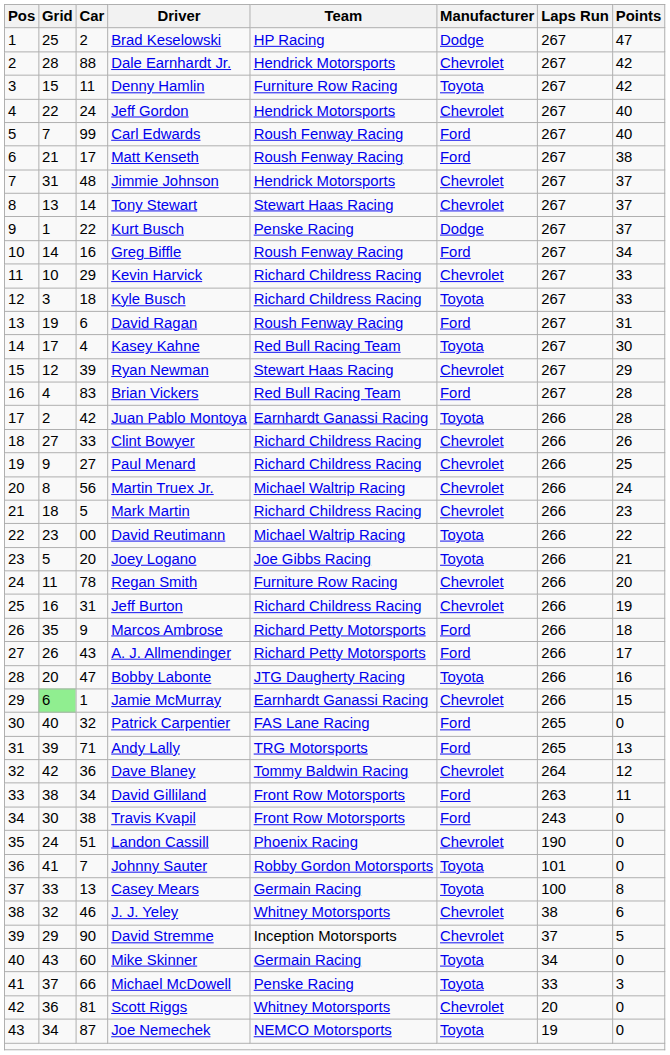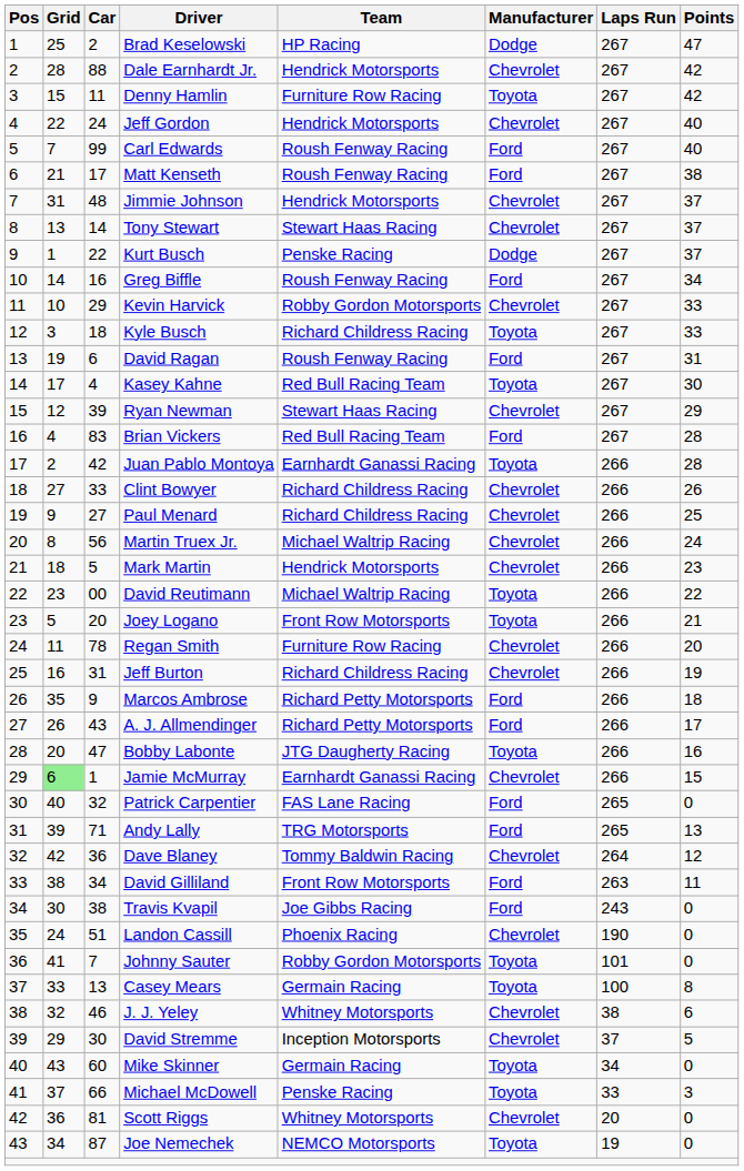 <table class="sortable wikitable" border="1">
 <tr>
 <th>Pos</th>
 <th>Grid</th>
 <th>Car</th>
 <th>Driver</th>
 <th>Team</th>
 <th>Manufacturer</th>
 <th>Laps Run</th>
 <th>Points</th>
 </tr>
 <tr>
 <td>1</td>
 <td>25</td>
 <td>2</td>
 <td><a href='#'>Brad Keselowski</a></td>
 <td><a href='#'>HP Racing</a></td>
 <td><a href='#'>Dodge</a></td>
 <td>267</td>
 <td>47</td>
 </tr>
 <tr>
 <td>2</td>
 <td>28</td>
 <td>88</td>
 <td><a href='#'>Dale Earnhardt Jr.</a></td>
 <td><a href='#'>Hendrick Motorsports</a></td>
 <td><a href='#'>Chevrolet</a></td>
 <td>267</td>
 <td>42</td>
 </tr>
 <tr>
 <td>3</td>
 <td>15</td>
 <td>11</td>
 <td><a href='#'>Denny Hamlin</a></td>
 <td><a href='#'>Furniture Row Racing</a></td>
 <td><a href='#'>Toyota</a></td>
 <td>267</td>
 <td>42</td>
 </tr>
 <tr>
 <td>4</td>
 <td>22</td>
 <td>24</td>
 <td><a href='#'>Jeff Gordon</a></td>
 <td><a href='#'>Hendrick Motorsports</a></td>
 <td><a href='#'>Chevrolet</a></td>
 <td>267</td>
 <td>40</td>
 </tr>
 <tr>
 <td>5</td>
 <td>7</td>
 <td>99</td>
 <td><a href='#'>Carl Edwards</a></td>
 <td><a href='#'>Roush Fenway Racing</a></td>
 <td><a href='#'>Ford</a></td>
 <td>267</td>
 <td>40</td>
 </tr>
 <tr>
 <td>6</td>
 <td>21</td>
 <td>17</td>
 <td><a href='#'>Matt Kenseth</a></td>
 <td><a href='#'>Roush Fenway Racing</a></td>
 <td><a href='#'>Ford</a></td>
 <td>267</td>
 <td>38</td>
 </tr>
 <tr>
 <td>7</td>
 <td>31</td>
 <td>48</td>
 <td><a href='#'>Jimmie Johnson</a></td>
 <td><a href='#'>Hendrick Motorsports</a></td>
 <td><a href='#'>Chevrolet</a></td>
 <td>267</td>
 <td>37</td>
 </tr>
 <tr>
 <td>8</td>
 <td>13</td>
 <td>14</td>
 <td><a href='#'>Tony Stewart</a></td>
 <td><a href='#'>Stewart Haas Racing</a></td>
 <td><a href='#'>Chevrolet</a></td>
 <td>267</td>
 <td>37</td>
 </tr>
 <tr>
 <td>9</td>
 <td>1</td>
 <td>22</td>
 <td><a href='#'>Kurt Busch</a></td>
 <td><a href='#'>Penske Racing</a></td>
 <td><a href='#'>Dodge</a></td>
 <td>267</td>
 <td>37</td>
 </tr>
 <tr>
 <td>10</td>
 <td>14</td>
 <td>16</td>
 <td><a href='#'>Greg Biffle</a></td>
 <td><a href='#'>Roush Fenway Racing</a></td>
 <td><a href='#'>Ford</a></td>
 <td>267</td>
 <td>34</td>
 </tr>
 <tr>
 <td>11</td>
 <td>10</td>
 <td>29</td>
 <td><a href='#'>Kevin Harvick</a></td>
-<td><a href='#'>Richard Childress Racing</a></td>
+<td><a href='#'>Robby Gordon Motorsports</a></td>
 <td><a href='#'>Chevrolet</a></td>
 <td>267</td>
 <td>33</td>
 </tr>
 <tr>
 <td>12</td>
 <td>3</td>
 <td>18</td>
 <td><a href='#'>Kyle Busch</a></td>
 <td><a href='#'>Richard Childress Racing</a></td>
 <td><a href='#'>Toyota</a></td>
 <td>267</td>
 <td>33</td>
 </tr>
 <tr>
 <td>13</td>
 <td>19</td>
 <td>6</td>
 <td><a href='#'>David Ragan</a></td>
 <td><a href='#'>Roush Fenway Racing</a></td>
 <td><a href='#'>Ford</a></td>
 <td>267</td>
 <td>31</td>
 </tr>
 <tr>
 <td>14</td>
 <td>17</td>
 <td>4</td>
 <td><a href='#'>Kasey Kahne</a></td>
 <td><a href='#'>Red Bull Racing Team</a></td>
 <td><a href='#'>Toyota</a></td>
 <td>267</td>
 <td>30</td>
 </tr>
 <tr>
 <td>15</td>
 <td>12</td>
 <td>39</td>
 <td><a href='#'>Ryan Newman</a></td>
 <td><a href='#'>Stewart Haas Racing</a></td>
 <td><a href='#'>Chevrolet</a></td>
 <td>267</td>
 <td>29</td>
 </tr>
 <tr>
 <td>16</td>
 <td>4</td>
 <td>83</td>
 <td><a href='#'>Brian Vickers</a></td>
 <td><a href='#'>Red Bull Racing Team</a></td>
 <td><a href='#'>Ford</a></td>
 <td>267</td>
 <td>28</td>
 </tr>
 <tr>
 <td>17</td>
 <td>2</td>
 <td>42</td>
 <td><a href='#'>Juan Pablo Montoya</a></td>
 <td><a href='#'>Earnhardt Ganassi Racing</a></td>
 <td><a href='#'>Toyota</a></td>
 <td>266</td>
 <td>28</td>
 </tr>
 <tr>
 <td>18</td>
 <td>27</td>
 <td>33</td>
 <td><a href='#'>Clint Bowyer</a></td>
 <td><a href='#'>Richard Childress Racing</a></td>
 <td><a href='#'>Chevrolet</a></td>
 <td>266</td>
 <td>26</td>
 </tr>
 <tr>
 <td>19</td>
 <td>9</td>
 <td>27</td>
 <td><a href='#'>Paul Menard</a></td>
 <td><a href='#'>Richard Childress Racing</a></td>
 <td><a href='#'>Chevrolet</a></td>
 <td>266</td>
 <td>25</td>
 </tr>
 <tr>
 <td>20</td>
 <td>8</td>
 <td>56</td>
 <td><a href='#'>Martin Truex Jr.</a></td>
 <td><a href='#'>Michael Waltrip Racing</a></td>
 <td><a href='#'>Chevrolet</a></td>
 <td>266</td>
 <td>24</td>
 </tr>
 <tr>
 <td>21</td>
 <td>18</td>
 <td>5</td>
 <td><a href='#'>Mark Martin</a></td>
-<td><a href='#'>Richard Childress Racing</a></td>
+<td><a href='#'>Hendrick Motorsports</a></td>
 <td><a href='#'>Chevrolet</a></td>
 <td>266</td>
 <td>23</td>
 </tr>
 <tr>
 <td>22</td>
 <td>23</td>
 <td>00</td>
 <td><a href='#'>David Reutimann</a></td>
 <td><a href='#'>Michael Waltrip Racing</a></td>
 <td><a href='#'>Toyota</a></td>
 <td>266</td>
 <td>22</td>
 </tr>
 <tr>
 <td>23</td>
 <td>5</td>
 <td>20</td>
 <td><a href='#'>Joey Logano</a></td>
-<td><a href='#'>Joe Gibbs Racing</a></td>
+<td><a href='#'>Front Row Motorsports</a></td>
 <td><a href='#'>Toyota</a></td>
 <td>266</td>
 <td>21</td>
 </tr>
 <tr>
 <td>24</td>
 <td>11</td>
 <td>78</td>
 <td><a href='#'>Regan Smith</a></td>
 <td><a href='#'>Furniture Row Racing</a></td>
 <td><a href='#'>Chevrolet</a></td>
 <td>266</td>
 <td>20</td>
 </tr>
 <tr>
 <td>25</td>
 <td>16</td>
 <td>31</td>
 <td><a href='#'>Jeff Burton</a></td>
 <td><a href='#'>Richard Childress Racing</a></td>
 <td><a href='#'>Chevrolet</a></td>
 <td>266</td>
 <td>19</td>
 </tr>
 <tr>
 <td>26</td>
 <td>35</td>
 <td>9</td>
 <td><a href='#'>Marcos Ambrose</a></td>
 <td><a href='#'>Richard Petty Motorsports</a></td>
 <td><a href='#'>Ford</a></td>
 <td>266</td>
 <td>18</td>
 </tr>
 <tr>
 <td>27</td>
 <td>26</td>
 <td>43</td>
 <td><a href='#'>A. J. Allmendinger</a></td>
 <td><a href='#'>Richard Petty Motorsports</a></td>
 <td><a href='#'>Ford</a></td>
 <td>266</td>
 <td>17</td>
 </tr>
 <tr>
 <td>28</td>
 <td>20</td>
 <td>47</td>
 <td><a href='#'>Bobby Labonte</a></td>
 <td><a href='#'>JTG Daugherty Racing</a></td>
 <td><a href='#'>Toyota</a></td>
 <td>266</td>
 <td>16</td>
 </tr>
 <tr>
 <td>29</td>
 <td style="background: lightgreen;">6</td>
 <td>1</td>
 <td><a href='#'>Jamie McMurray</a></td>
 <td><a href='#'>Earnhardt Ganassi Racing</a></td>
 <td><a href='#'>Chevrolet</a></td>
 <td>266</td>
 <td>15</td>
 </tr>
 <tr>
 <td>30</td>
 <td>40</td>
 <td>32</td>
 <td><a href='#'>Patrick Carpentier</a></td>
 <td><a href='#'>FAS Lane Racing</a></td>
 <td><a href='#'>Ford</a></td>
 <td>265</td>
 <td>0</td>
 </tr>
 <tr>
 <td>31</td>
 <td>39</td>
 <td>71</td>
 <td><a href='#'>Andy Lally</a></td>
 <td><a href='#'>TRG Motorsports</a></td>
 <td><a href='#'>Ford</a></td>
 <td>265</td>
 <td>13</td>
 </tr>
 <tr>
 <td>32</td>
 <td>42</td>
 <td>36</td>
 <td><a href='#'>Dave Blaney</a></td>
 <td><a href='#'>Tommy Baldwin Racing</a></td>
 <td><a href='#'>Chevrolet</a></td>
 <td>264</td>
 <td>12</td>
 </tr>
 <tr>
 <td>33</td>
 <td>38</td>
 <td>34</td>
 <td><a href='#'>David Gilliland</a></td>
 <td><a href='#'>Front Row Motorsports</a></td>
 <td><a href='#'>Ford</a></td>
 <td>263</td>
 <td>11</td>
 </tr>
 <tr>
 <td>34</td>
 <td>30</td>
 <td>38</td>
 <td><a href='#'>Travis Kvapil</a></td>
-<td><a href='#'>Front Row Motorsports</a></td>
+<td><a href='#'>Joe Gibbs Racing</a></td>
 <td><a href='#'>Ford</a></td>
 <td>243</td>
 <td>0</td>
 </tr>
 <tr>
 <td>35</td>
 <td>24</td>
 <td>51</td>
 <td><a href='#'>Landon Cassill</a></td>
 <td><a href='#'>Phoenix Racing</a></td>
 <td><a href='#'>Chevrolet</a></td>
 <td>190</td>
 <td>0</td>
 </tr>
 <tr>
 <td>36</td>
 <td>41</td>
 <td>7</td>
 <td><a href='#'>Johnny Sauter</a></td>
 <td><a href='#'>Robby Gordon Motorsports</a></td>
 <td><a href='#'>Toyota</a></td>
 <td>101</td>
 <td>0</td>
 </tr>
 <tr>
 <td>37</td>
 <td>33</td>
 <td>13</td>
 <td><a href='#'>Casey Mears</a></td>
 <td><a href='#'>Germain Racing</a></td>
 <td><a href='#'>Toyota</a></td>
 <td>100</td>
 <td>8</td>
 </tr>
 <tr>
 <td>38</td>
 <td>32</td>
 <td>46</td>
 <td><a href='#'>J. J. Yeley</a></td>
 <td><a href='#'>Whitney Motorsports</a></td>
 <td><a href='#'>Chevrolet</a></td>
 <td>38</td>
 <td>6</td>
 </tr>
 <tr>
 <td>39</td>
 <td>29</td>
-<td>90</td>
+<td>30</td>
 <td><a href='#'>David Stremme</a></td>
 <td>Inception Motorsports</td>
 <td><a href='#'>Chevrolet</a></td>
 <td>37</td>
 <td>5</td>
 </tr>
 <tr>
 <td>40</td>
 <td>43</td>
 <td>60</td>
 <td><a href='#'>Mike Skinner</a></td>
 <td><a href='#'>Germain Racing</a></td>
 <td><a href='#'>Toyota</a></td>
 <td>34</td>
 <td>0</td>
 </tr>
 <tr>
 <td>41</td>
 <td>37</td>
 <td>66</td>
 <td><a href='#'>Michael McDowell</a></td>
 <td><a href='#'>Penske Racing</a></td>
 <td><a href='#'>Toyota</a></td>
 <td>33</td>
 <td>3</td>
 </tr>
 <tr>
 <td>42</td>
 <td>36</td>
 <td>81</td>
 <td><a href='#'>Scott Riggs</a></td>
 <td><a href='#'>Whitney Motorsports</a></td>
 <td><a href='#'>Chevrolet</a></td>
 <td>20</td>
 <td>0</td>
 </tr>
 <tr>
 <td>43</td>
 <td>34</td>
 <td>87</td>
 <td><a href='#'>Joe Nemechek</a></td>
 <td><a href='#'>NEMCO Motorsports</a></td>
 <td><a href='#'>Toyota</a></td>
 <td>19</td>
 <td>0</td>
 </tr>
 <tr class="sortbottom">
 <td colspan="9"></td>
 </tr>
 </table>
